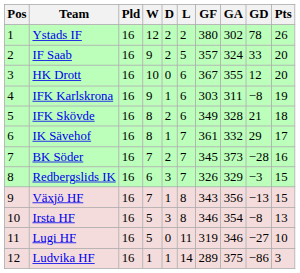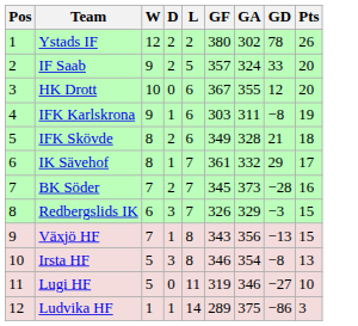 <table class="wikitable">
 <tr>
 <th><span>Pos</span></th>
 <th>Team</th>
-<th><span>Pld</span></th>
 <th><span>W</span></th>
 <th><span>D</span></th>
 <th><span>L</span></th>
 <th><span>GF</span></th>
 <th><span>GA</span></th>
 <th><span>GD</span></th>
 <th><span>Pts</span></th>
 </tr>
 <tr style="background:#bbffbb">
 <td>1</td>
 <td><a href='#'>Ystads IF</a></td>
-<td>16</td>
 <td>12</td>
 <td>2</td>
 <td>2</td>
 <td>380</td>
 <td>302</td>
 <td>78</td>
 <td>26</td>
 </tr>
 <tr style="background:#bbffbb">
 <td>2</td>
 <td><a href='#'>IF Saab</a></td>
-<td>16</td>
 <td>9</td>
 <td>2</td>
 <td>5</td>
 <td>357</td>
 <td>324</td>
 <td>33</td>
 <td>20</td>
 </tr>
 <tr style="background:#bbffbb">
 <td>3</td>
 <td><a href='#'>HK Drott</a></td>
-<td>16</td>
 <td>10</td>
 <td>0</td>
 <td>6</td>
 <td>367</td>
 <td>355</td>
 <td>12</td>
 <td>20</td>
 </tr>
 <tr style="background:#bbffbb">
 <td>4</td>
 <td><a href='#'>IFK Karlskrona</a></td>
-<td>16</td>
 <td>9</td>
 <td>1</td>
 <td>6</td>
 <td>303</td>
 <td>311</td>
 <td>−8</td>
 <td>19</td>
 </tr>
 <tr style="background:#bbffbb">
 <td>5</td>
 <td><a href='#'>IFK Skövde</a></td>
-<td>16</td>
 <td>8</td>
 <td>2</td>
 <td>6</td>
 <td>349</td>
 <td>328</td>
 <td>21</td>
 <td>18</td>
 </tr>
 <tr style="background:#bbffbb">
 <td>6</td>
 <td><a href='#'>IK Sävehof</a></td>
-<td>16</td>
 <td>8</td>
 <td>1</td>
 <td>7</td>
 <td>361</td>
 <td>332</td>
 <td>29</td>
 <td>17</td>
 </tr>
 <tr style="background:#bbffbb">
 <td>7</td>
 <td><a href='#'>BK Söder</a></td>
-<td>16</td>
 <td>7</td>
 <td>2</td>
 <td>7</td>
 <td>345</td>
 <td>373</td>
 <td>−28</td>
 <td>16</td>
 </tr>
 <tr style="background:#bbffbb">
 <td>8</td>
 <td><a href='#'>Redbergslids IK</a></td>
-<td>16</td>
 <td>6</td>
 <td>3</td>
 <td>7</td>
 <td>326</td>
 <td>329</td>
 <td>−3</td>
 <td>15</td>
 </tr>
 <tr style="background:#f4dcdc">
 <td>9</td>
 <td><a href='#'>Växjö HF</a></td>
-<td>16</td>
 <td>7</td>
 <td>1</td>
 <td>8</td>
 <td>343</td>
 <td>356</td>
 <td>−13</td>
 <td>15</td>
 </tr>
 <tr style="background:#f4dcdc">
 <td>10</td>
 <td><a href='#'>Irsta HF</a></td>
-<td>16</td>
 <td>5</td>
 <td>3</td>
 <td>8</td>
 <td>346</td>
 <td>354</td>
 <td>−8</td>
 <td>13</td>
 </tr>
 <tr style="background:#f4dcdc">
 <td>11</td>
 <td><a href='#'>Lugi HF</a></td>
-<td>16</td>
 <td>5</td>
 <td>0</td>
 <td>11</td>
 <td>319</td>
 <td>346</td>
 <td>−27</td>
 <td>10</td>
 </tr>
 <tr style="background:#f4dcdc">
 <td>12</td>
 <td><a href='#'>Ludvika HF</a></td>
-<td>16</td>
 <td>1</td>
 <td>1</td>
 <td>14</td>
 <td>289</td>
 <td>375</td>
 <td>−86</td>
 <td>3</td>
 </tr>
 </table>
